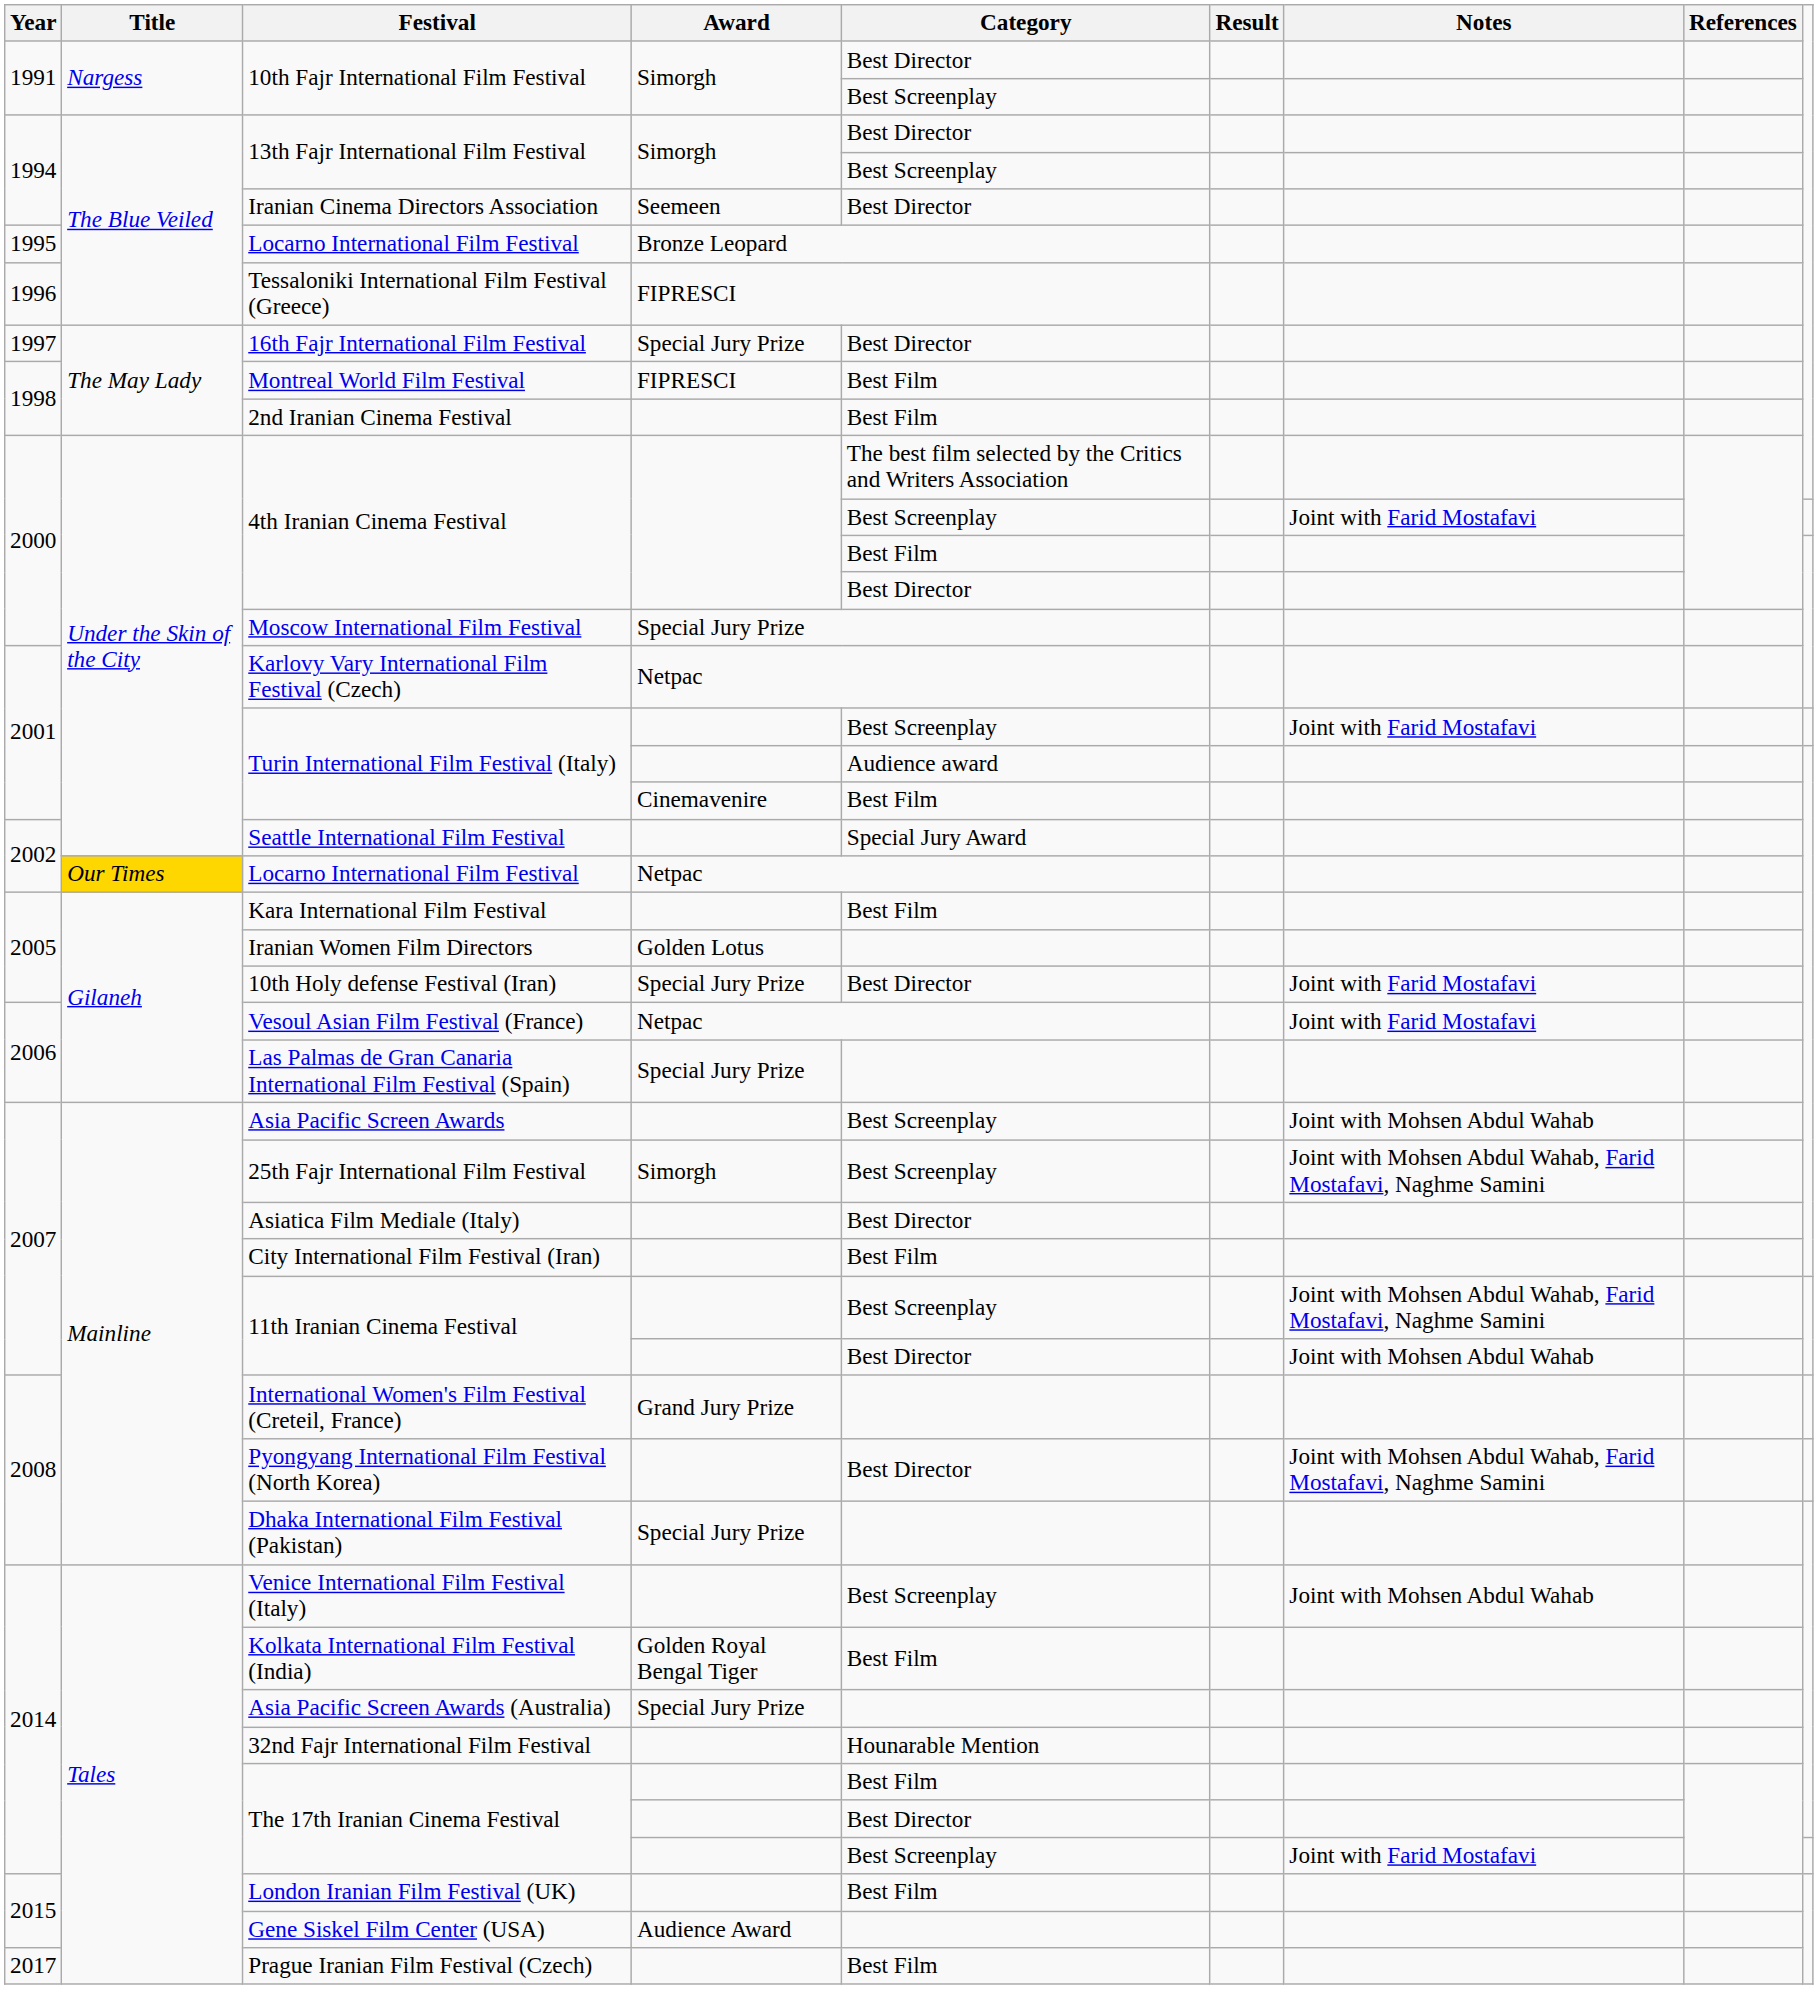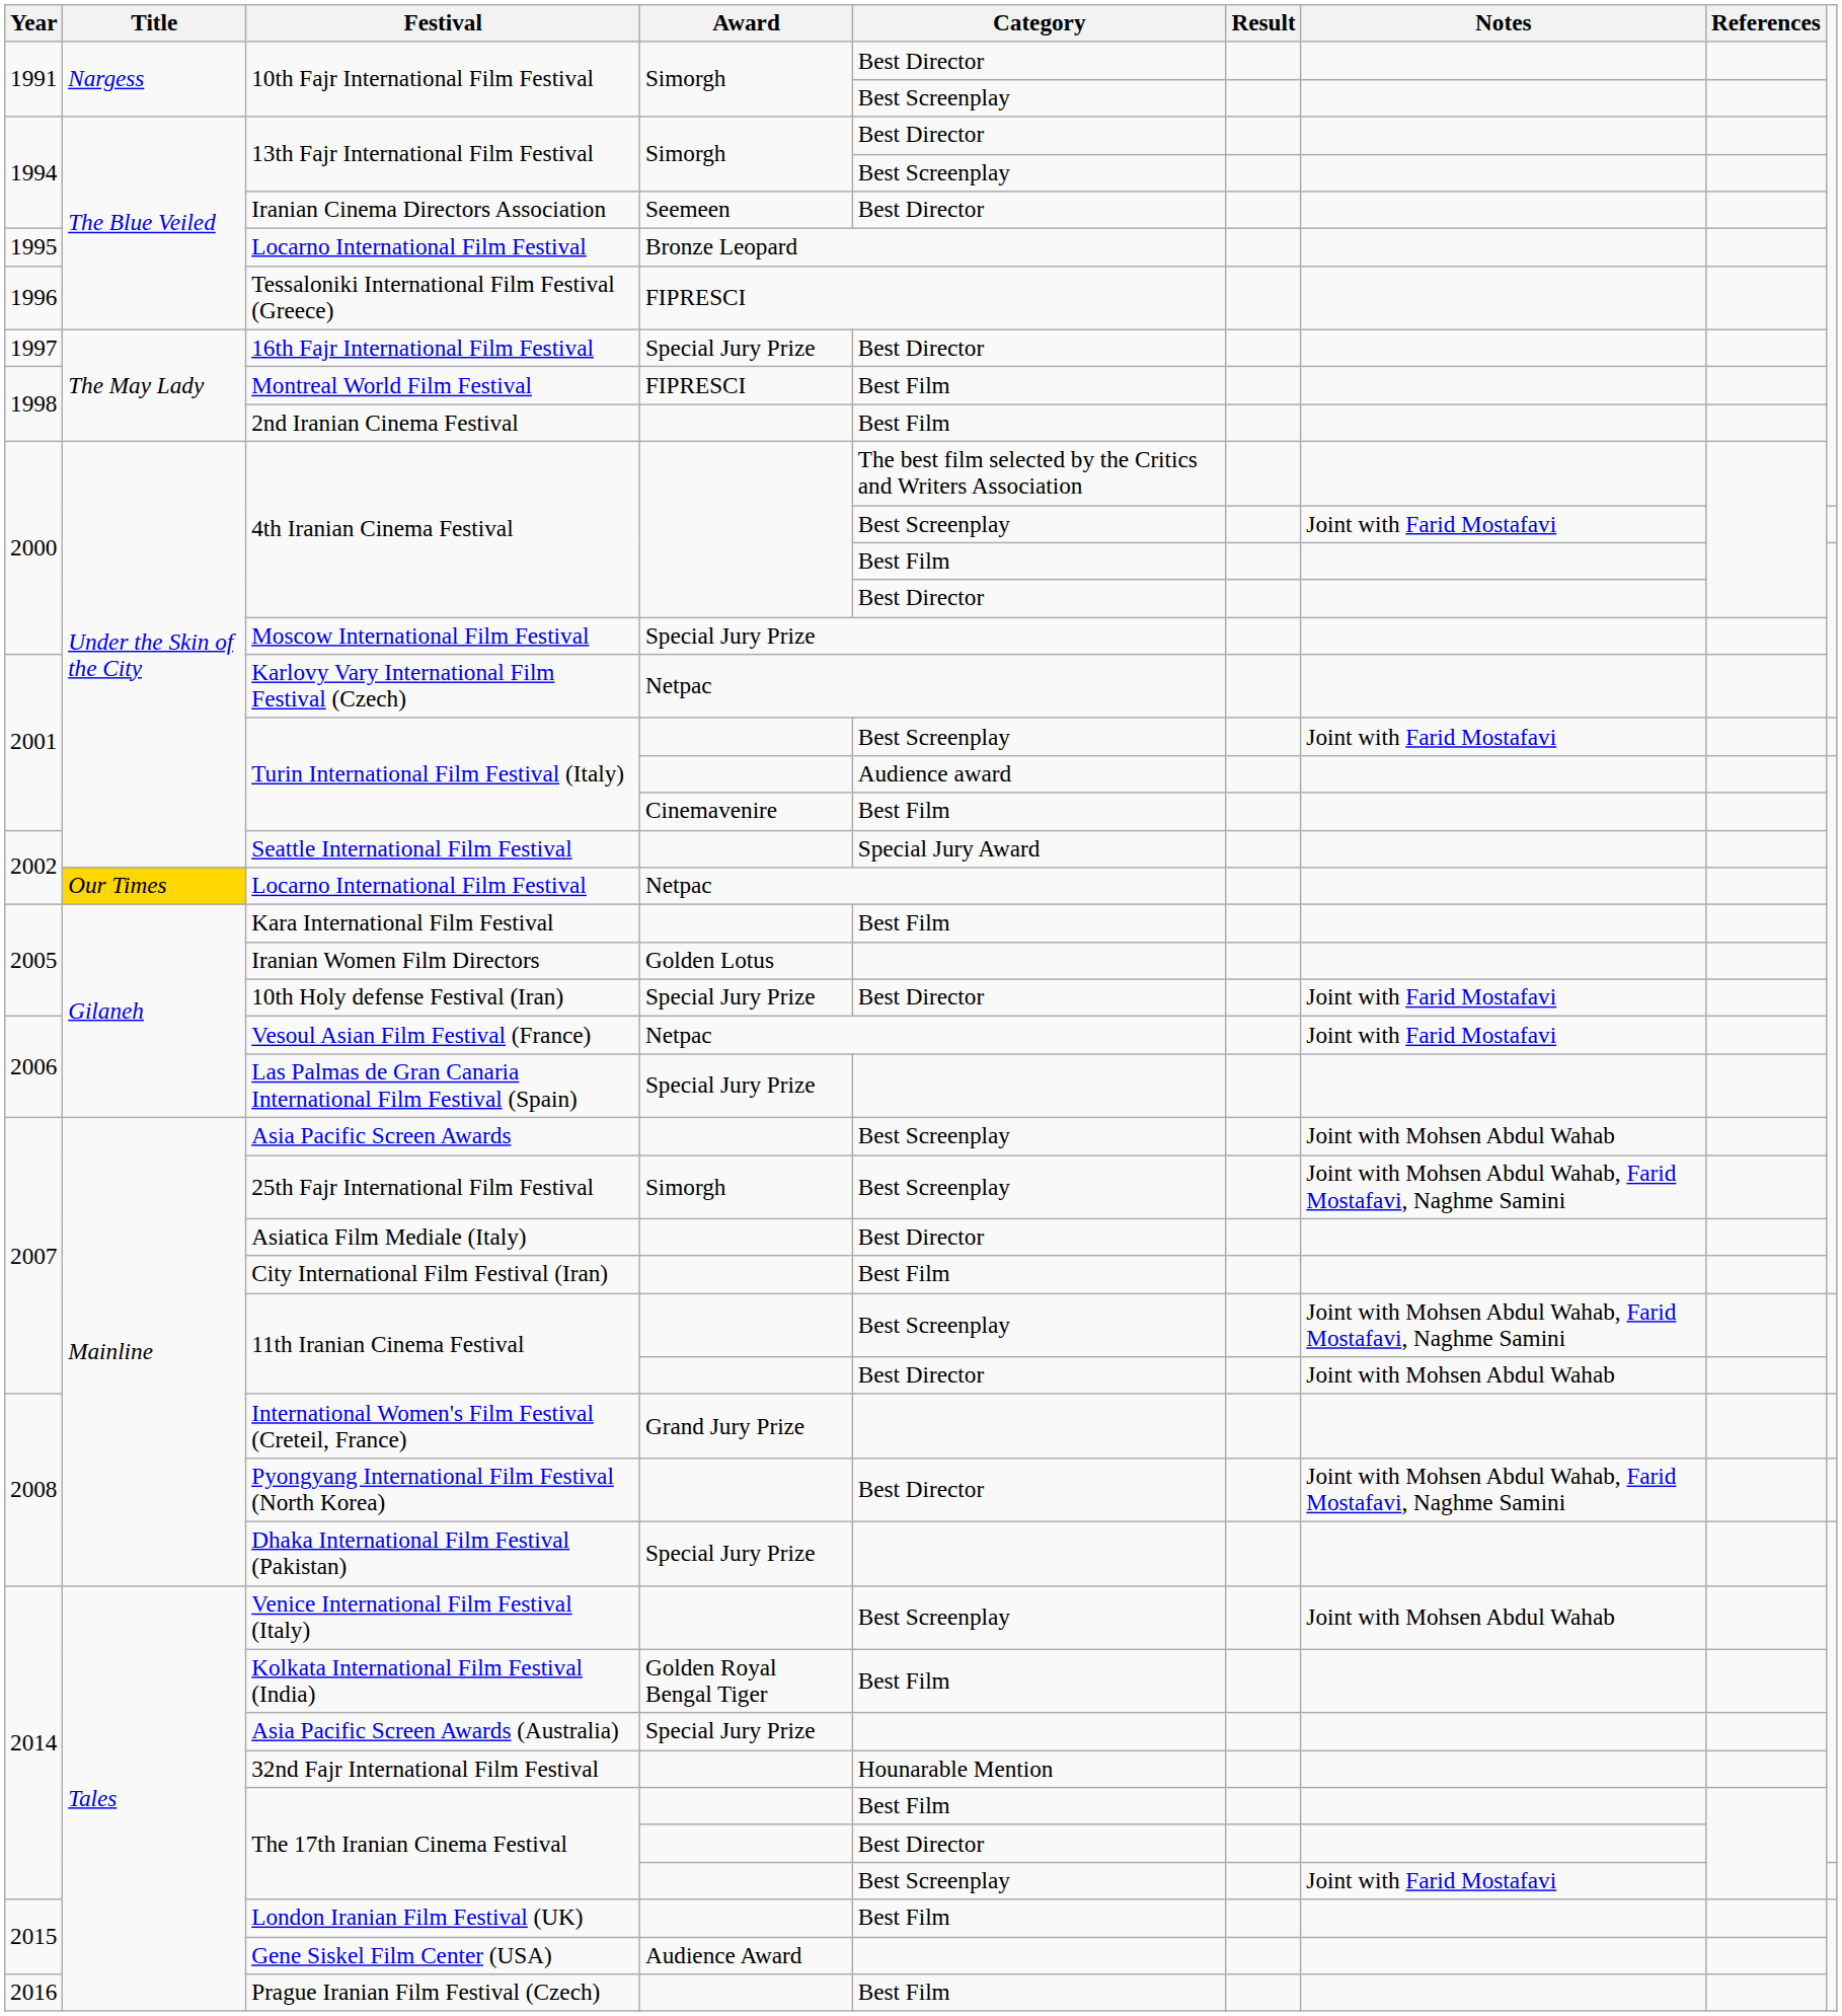 <table class="wikitable">
 <tr>
 <th>Year</th>
 <th>Title</th>
 <th>Festival</th>
 <th>Award</th>
 <th>Category</th>
 <th>Result</th>
 <th>Notes</th>
 <th>References</th>
 </tr>
 <tr>
 <td rowspan="2">1991</td>
 <td rowspan="2"><em><a href='#'>Nargess</a></em></td>
 <td rowspan="2">10th Fajr International Film Festival</td>
 <td rowspan="2">Simorgh</td>
 <td>Best Director</td>
 <td></td>
 <td></td>
 <td></td>
 </tr>
 <tr>
 <td>Best Screenplay</td>
 <td></td>
 <td></td>
 <td></td>
 </tr>
 <tr>
 <td rowspan="3">1994</td>
 <td rowspan="5"><em><a href='#'>The Blue Veiled</a></em></td>
 <td rowspan="2">13th Fajr International Film Festival</td>
 <td rowspan="2">Simorgh</td>
 <td>Best Director</td>
 <td></td>
 <td></td>
 <td></td>
 </tr>
 <tr>
 <td>Best Screenplay</td>
 <td></td>
 <td></td>
 <td></td>
 </tr>
 <tr>
 <td>Iranian Cinema Directors Association</td>
 <td>Seemeen</td>
 <td>Best Director</td>
 <td></td>
 <td></td>
 <td></td>
 </tr>
 <tr>
 <td>1995</td>
 <td><a href='#'>Locarno International Film Festival</a></td>
 <td colspan="2">Bronze Leopard</td>
 <td></td>
 <td></td>
 <td></td>
 </tr>
 <tr>
 <td>1996</td>
 <td>Tessaloniki International Film Festival (Greece)</td>
 <td colspan="2">FIPRESCI</td>
 <td></td>
 <td></td>
 <td></td>
 </tr>
 <tr>
 <td>1997</td>
 <td rowspan="3"><em>The May Lady</em></td>
 <td><a href='#'>16th Fajr International Film Festival</a></td>
 <td>Special Jury Prize</td>
 <td>Best Director</td>
 <td></td>
 <td></td>
 <td></td>
 </tr>
 <tr>
 <td rowspan="2">1998</td>
 <td><a href='#'>Montreal World Film Festival</a></td>
 <td>FIPRESCI</td>
 <td>Best Film</td>
 <td></td>
 <td></td>
 <td></td>
 </tr>
 <tr>
 <td>2nd Iranian Cinema Festival</td>
 <td></td>
 <td>Best Film</td>
 <td></td>
 <td></td>
 <td></td>
 </tr>
 <tr>
 <td rowspan="5">2000</td>
 <td rowspan="10"><em><a href='#'>Under the Skin of the City</a></em></td>
 <td rowspan="4">4th Iranian Cinema Festival</td>
 <td rowspan="4"></td>
 <td>The best film selected by the Critics and Writers Association</td>
 <td></td>
 <td></td>
 <td rowspan="4"></td>
 </tr>
 <tr>
 <td>Best Screenplay</td>
 <td></td>
 <td>Joint with <a href='#'>Farid Mostafavi</a></td>
 <td></td>
 </tr>
 <tr>
 <td>Best Film</td>
 <td></td>
 <td></td>
 </tr>
 <tr>
 <td>Best Director</td>
 <td></td>
 <td></td>
 </tr>
 <tr>
 <td><a href='#'>Moscow International Film Festival</a></td>
 <td colspan="2">Special Jury Prize</td>
 <td></td>
 <td></td>
 <td></td>
 </tr>
 <tr>
 <td rowspan="4">2001</td>
 <td><a href='#'>Karlovy Vary International Film Festival</a> (Czech)</td>
 <td colspan="2">Netpac</td>
 <td></td>
 <td></td>
 <td></td>
 </tr>
 <tr>
 <td rowspan="3"><a href='#'>Turin International Film Festival</a> (Italy)</td>
 <td></td>
 <td>Best Screenplay</td>
 <td></td>
 <td>Joint with <a href='#'>Farid Mostafavi</a></td>
 <td></td>
 <td></td>
 </tr>
 <tr>
 <td></td>
 <td>Audience award</td>
 <td></td>
 <td></td>
 <td></td>
 </tr>
 <tr>
 <td>Cinemavenire</td>
 <td>Best Film</td>
 <td></td>
 <td></td>
 <td></td>
 </tr>
 <tr>
 <td rowspan="2">2002</td>
 <td><a href='#'>Seattle International Film Festival</a></td>
 <td></td>
 <td>Special Jury Award</td>
 <td></td>
 <td></td>
 <td></td>
 </tr>
 <tr>
 <td style="background: gold;"><em>Our Times</em></td>
 <td><a href='#'>Locarno International Film Festival</a></td>
 <td colspan="2">Netpac</td>
 <td></td>
 <td></td>
 <td></td>
 </tr>
 <tr>
 <td rowspan="3">2005</td>
 <td rowspan="5"><em><a href='#'>Gilaneh</a></em></td>
 <td>Kara International Film Festival</td>
 <td></td>
 <td>Best Film</td>
 <td></td>
 <td></td>
 <td></td>
 </tr>
 <tr>
 <td>Iranian Women Film Directors</td>
 <td>Golden Lotus</td>
 <td></td>
 <td></td>
 <td></td>
 <td></td>
 </tr>
 <tr>
 <td>10th Holy defense Festival (Iran)</td>
 <td>Special Jury Prize</td>
 <td>Best Director</td>
 <td></td>
 <td>Joint with <a href='#'>Farid Mostafavi</a></td>
 <td></td>
 </tr>
 <tr>
 <td rowspan="2">2006</td>
 <td><a href='#'>Vesoul Asian Film Festival</a> (France)</td>
 <td colspan="2">Netpac</td>
 <td></td>
 <td>Joint with <a href='#'>Farid Mostafavi</a></td>
 <td></td>
 </tr>
 <tr>
 <td><a href='#'>Las Palmas de Gran Canaria International Film Festival</a> (Spain)</td>
 <td>Special Jury Prize</td>
 <td></td>
 <td></td>
 <td></td>
 <td></td>
 </tr>
 <tr>
 <td rowspan="6">2007</td>
 <td rowspan="9"><em>Mainline</em></td>
 <td><a href='#'>Asia Pacific Screen Awards</a></td>
 <td></td>
 <td>Best Screenplay</td>
 <td></td>
 <td>Joint with Mohsen Abdul Wahab</td>
 <td></td>
 </tr>
 <tr>
 <td>25th Fajr International Film Festival</td>
 <td>Simorgh</td>
 <td>Best Screenplay</td>
 <td></td>
 <td>Joint with Mohsen Abdul Wahab, <a href='#'>Farid Mostafavi</a>, Naghme Samini</td>
 <td></td>
 </tr>
 <tr>
 <td>Asiatica Film Mediale (Italy)</td>
 <td></td>
 <td>Best Director</td>
 <td></td>
 <td></td>
 <td></td>
 </tr>
 <tr>
 <td>City International Film Festival (Iran)</td>
 <td></td>
 <td>Best Film</td>
 <td></td>
 <td></td>
 <td></td>
 </tr>
 <tr>
 <td rowspan="2">11th Iranian Cinema Festival</td>
 <td></td>
 <td>Best Screenplay</td>
 <td></td>
 <td>Joint with Mohsen Abdul Wahab, <a href='#'>Farid Mostafavi</a>, Naghme Samini</td>
 <td></td>
 <td rowspan="2"></td>
 </tr>
 <tr>
 <td></td>
 <td>Best Director</td>
 <td></td>
 <td>Joint with Mohsen Abdul Wahab</td>
 </tr>
 <tr>
 <td rowspan="3">2008</td>
 <td><a href='#'>International Women's Film Festival</a> (Creteil, France)</td>
 <td>Grand Jury Prize</td>
 <td></td>
 <td></td>
 <td></td>
 <td></td>
 </tr>
 <tr>
 <td><a href='#'>Pyongyang International Film Festival</a> (North Korea)</td>
 <td></td>
 <td>Best Director</td>
 <td></td>
 <td>Joint with Mohsen Abdul Wahab, <a href='#'>Farid Mostafavi</a>, Naghme Samini</td>
 <td></td>
 <td></td>
 </tr>
 <tr>
 <td><a href='#'>Dhaka International Film Festival</a> (Pakistan)</td>
 <td>Special Jury Prize</td>
 <td></td>
 <td></td>
 <td></td>
 <td></td>
 </tr>
 <tr>
 <td rowspan="7">2014</td>
 <td rowspan="10"><em><a href='#'>Tales</a></em></td>
 <td><a href='#'>Venice International Film Festival</a> (Italy)</td>
 <td></td>
 <td>Best Screenplay</td>
 <td></td>
 <td>Joint with Mohsen Abdul Wahab</td>
 <td></td>
 </tr>
 <tr>
 <td><a href='#'>Kolkata International Film Festival</a> (India)</td>
 <td>Golden Royal Bengal Tiger</td>
 <td>Best Film</td>
 <td></td>
 <td></td>
 <td></td>
 </tr>
 <tr>
 <td><a href='#'>Asia Pacific Screen Awards</a> (Australia)</td>
 <td>Special Jury Prize</td>
 <td></td>
 <td></td>
 <td></td>
 <td></td>
 </tr>
 <tr>
 <td>32nd Fajr International Film Festival</td>
 <td></td>
 <td>Hounarable Mention</td>
 <td></td>
 <td></td>
 <td></td>
 </tr>
 <tr>
 <td rowspan="3">The 17th Iranian Cinema Festival</td>
 <td></td>
 <td>Best Film</td>
 <td></td>
 <td></td>
 <td rowspan="3"></td>
 </tr>
 <tr>
 <td></td>
 <td>Best Director</td>
 <td></td>
 <td></td>
 </tr>
 <tr>
 <td></td>
 <td>Best Screenplay</td>
 <td></td>
 <td>Joint with <a href='#'>Farid Mostafavi</a></td>
 <td></td>
 </tr>
 <tr>
 <td rowspan="2">2015</td>
 <td><a href='#'>London Iranian Film Festival</a> (UK)</td>
 <td></td>
 <td>Best Film</td>
 <td></td>
 <td></td>
 <td></td>
 </tr>
 <tr>
 <td><a href='#'>Gene Siskel Film Center</a> (USA)</td>
 <td>Audience Award</td>
 <td></td>
 <td></td>
 <td></td>
 <td></td>
 </tr>
 <tr>
-<td>2017</td>
+<td>2016</td>
 <td>Prague Iranian Film Festival (Czech)</td>
 <td></td>
 <td>Best Film</td>
 <td></td>
 <td></td>
 <td></td>
 </tr>
 </table>
